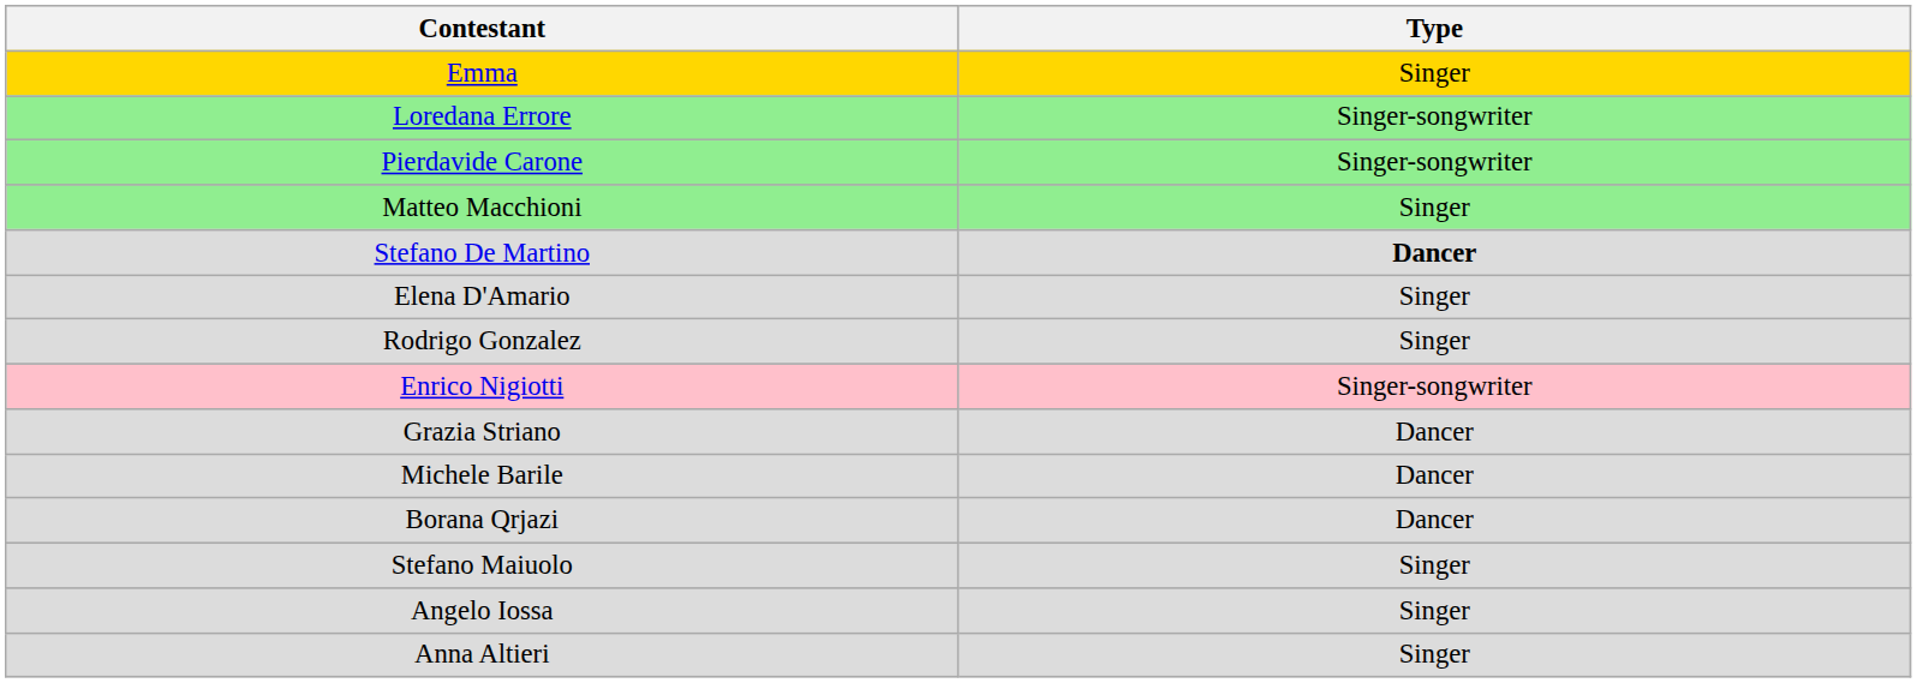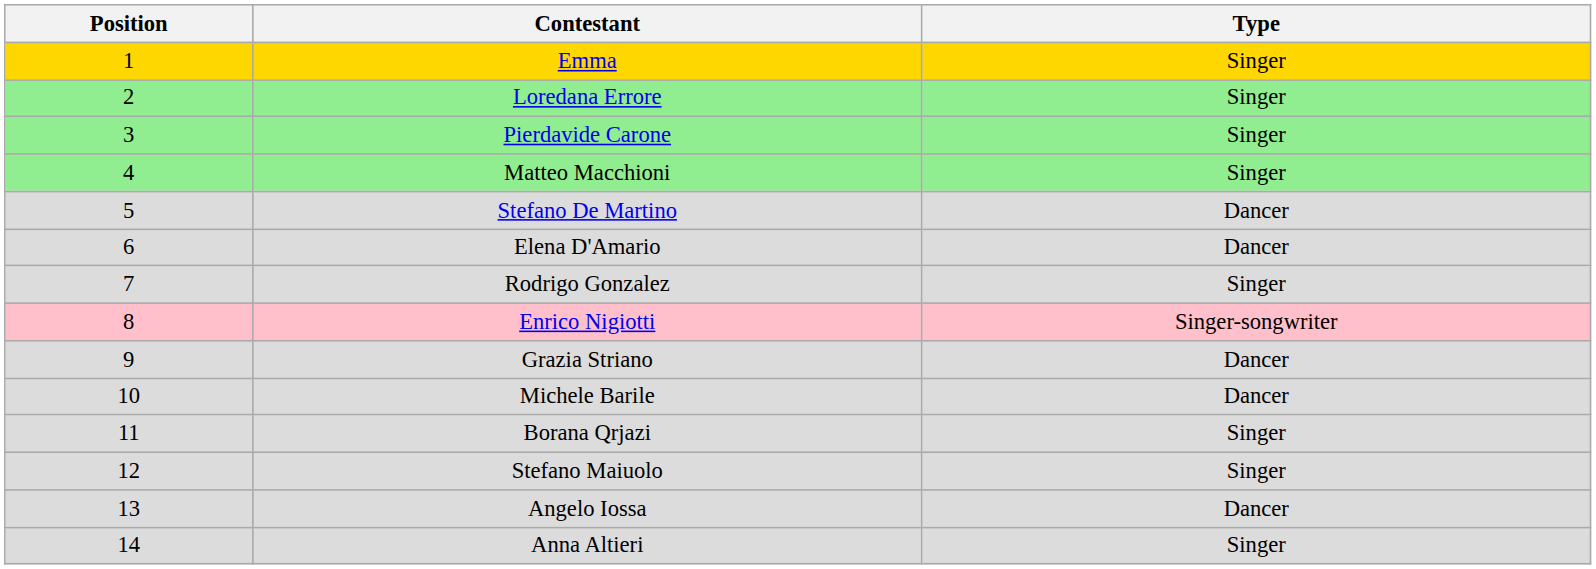 <table class="wikitable" style="text-align:center; font-size:90%; border-collapse:collapse;" width=80%>
 <tr>
+<th width=4%>Position</th>
 <th width="12%" align="center">Contestant</th>
 <th width=12%>Type</th>
 </tr>
 <tr>
+<td style="color:black; background:gold;">1</td>
 <td style="color:black; background:gold;"><a href='#'>Emma</a></td>
 <td style="color:black; background:gold;">Singer</td>
 </tr>
 <tr>
+<td style="color:black; background:LightGreen;">2</td>
 <td style="color:black; background:LightGreen;"><a href='#'>Loredana Errore</a></td>
-<td style="color:black; background:LightGreen;">Singer-songwriter</td>
+<td style="color:black; background:LightGreen;">Singer</td>
 </tr>
 <tr>
+<td style="color:black; background:LightGreen;">3</td>
 <td style="color:black; background:LightGreen;"><a href='#'>Pierdavide Carone</a></td>
-<td style="color:black; background:LightGreen;">Singer-songwriter</td>
+<td style="color:black; background:LightGreen;">Singer</td>
 </tr>
 <tr>
+<td style="color:black; background:LightGreen;">4</td>
 <td style="color:black; background:LightGreen;">Matteo Macchioni</td>
 <td style="color:black; background:LightGreen;">Singer</td>
 </tr>
 <tr>
+<td style="background:#DCDCDC;">5</td>
 <td style="background:#DCDCDC;"><a href='#'>Stefano De Martino</a></td>
-<td style="background:#DCDCDC;"><strong>Dancer</strong></td>
+<td style="background:#DCDCDC;">Dancer</td>
 </tr>
 <tr>
+<td style="background:#DCDCDC;">6</td>
 <td style="background:#DCDCDC;">Elena D'Amario</td>
-<td style="background:#DCDCDC;">Singer</td>
+<td style="background:#DCDCDC;">Dancer</td>
 </tr>
 <tr>
+<td style="background:#DCDCDC;">7</td>
 <td style="background:#DCDCDC;">Rodrigo Gonzalez</td>
 <td style="background:#DCDCDC;">Singer</td>
 </tr>
 <tr>
+<td style="color:black; background:pink;">8</td>
 <td style="color:black; background:pink;"><a href='#'>Enrico Nigiotti</a></td>
 <td style="color:black; background:pink;">Singer-songwriter</td>
 </tr>
 <tr>
+<td style="background:#DCDCDC;">9</td>
 <td style="background:#DCDCDC;">Grazia Striano</td>
 <td style="background:#DCDCDC;">Dancer</td>
 </tr>
 <tr>
+<td style="background:#DCDCDC;">10</td>
 <td style="background:#DCDCDC;">Michele Barile</td>
 <td style="background:#DCDCDC;">Dancer</td>
 </tr>
 <tr>
+<td style="background:#DCDCDC;">11</td>
 <td style="background:#DCDCDC;">Borana Qrjazi</td>
-<td style="background:#DCDCDC;">Dancer</td>
+<td style="background:#DCDCDC;">Singer</td>
 </tr>
 <tr>
+<td style="background:#DCDCDC;">12</td>
 <td style="background:#DCDCDC;">Stefano Maiuolo</td>
 <td style="background:#DCDCDC;">Singer</td>
 </tr>
 <tr>
+<td style="background:#DCDCDC;">13</td>
 <td style="background:#DCDCDC;">Angelo Iossa</td>
-<td style="background:#DCDCDC;">Singer</td>
+<td style="background:#DCDCDC;">Dancer</td>
 </tr>
 <tr>
+<td style="background:#DCDCDC;">14</td>
 <td style="background:#DCDCDC;">Anna Altieri</td>
 <td style="background:#DCDCDC;">Singer</td>
 </tr>
 </table>
